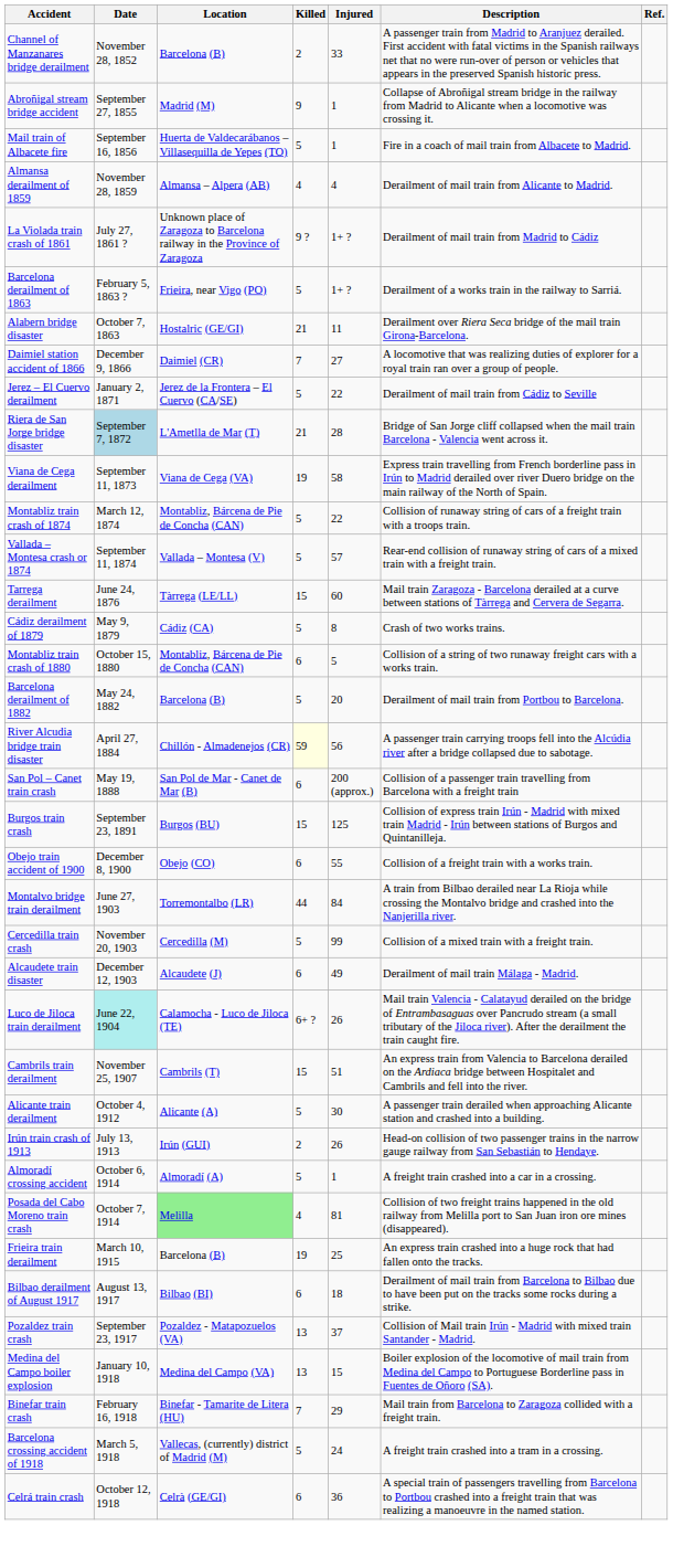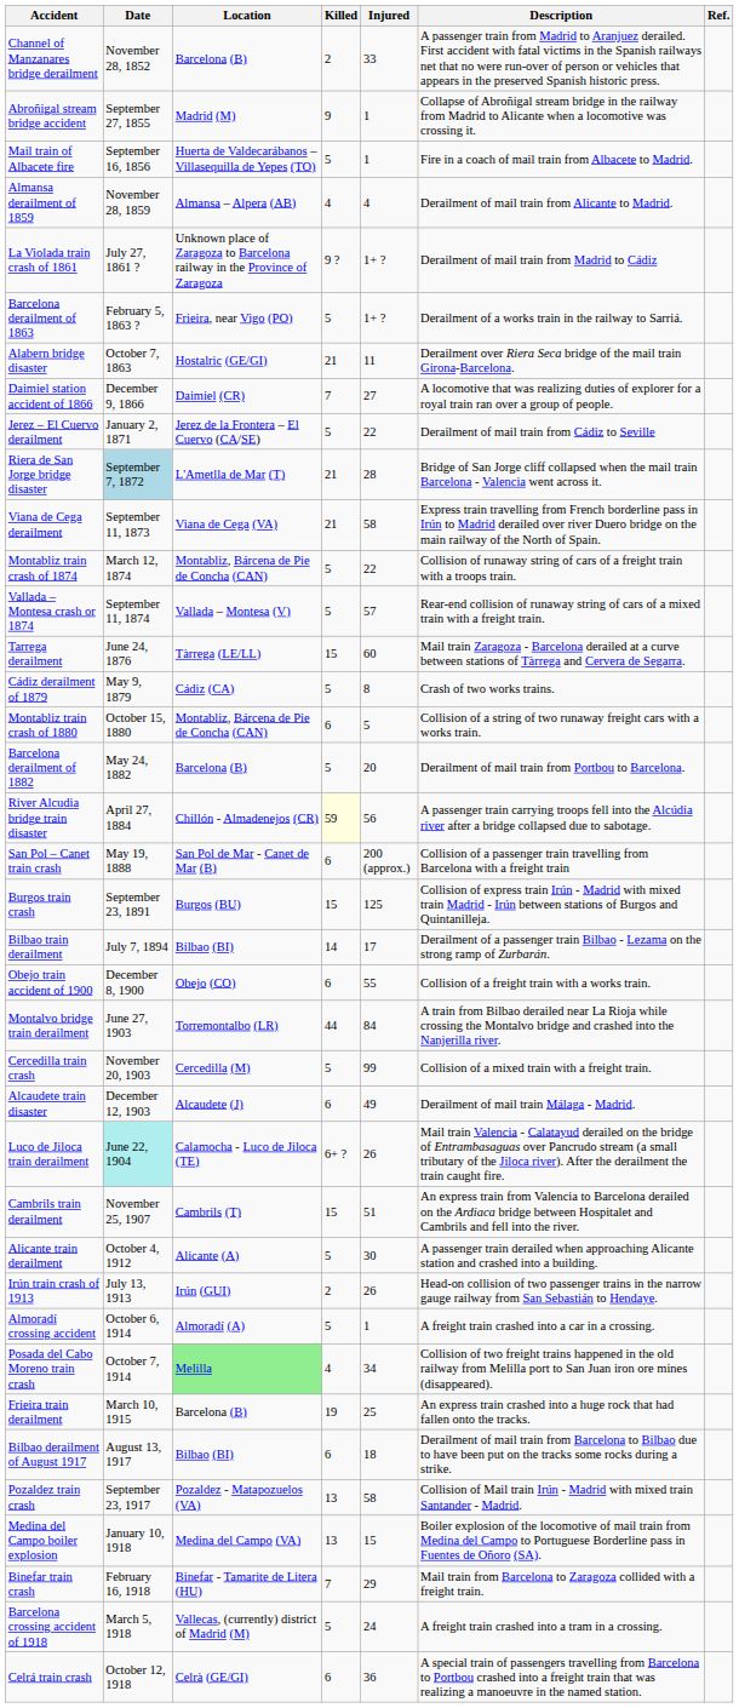 <table class="wikitable sortable" style="width:100%; font-size:96%;">
 <tr>
 <th>Accident</th>
 <th data-sort-type="date">Date</th>
 <th>Location</th>
 <th>Killed</th>
 <th>Injured</th>
 <th>Description</th>
 <th>Ref.</th>
 </tr>
 <tr>
 <td><a href='#'>Channel of Manzanares bridge derailment</a></td>
 <td>November 28, 1852</td>
 <td><a href='#'>Barcelona</a> <a href='#'>(B)</a></td>
 <td>2</td>
 <td>33</td>
 <td>A passenger train from <a href='#'>Madrid</a> to <a href='#'>Aranjuez</a> derailed. First accident with fatal victims in the Spanish railways net that no were run-over of person or vehicles that appears in the preserved Spanish historic press.</td>
 <td></td>
 </tr>
 <tr>
 <td><a href='#'>Abroñigal stream bridge accident</a></td>
 <td>September 27, 1855</td>
 <td><a href='#'>Madrid</a> <a href='#'>(M)</a></td>
 <td>9</td>
 <td>1</td>
 <td>Collapse of Abroñigal stream bridge in the railway from Madrid to Alicante when a locomotive was crossing it.</td>
 <td></td>
 </tr>
 <tr>
 <td><a href='#'>Mail train of Albacete fire</a></td>
 <td>September 16, 1856</td>
 <td><a href='#'>Huerta de Valdecarábanos</a> – <a href='#'>Villasequilla de Yepes</a> <a href='#'>(TO)</a></td>
 <td>5</td>
 <td>1</td>
 <td>Fire in a coach of mail train from <a href='#'>Albacete</a> to <a href='#'>Madrid</a>.</td>
 <td></td>
 </tr>
 <tr>
 <td><a href='#'>Almansa derailment of 1859</a></td>
 <td>November 28, 1859</td>
 <td><a href='#'>Almansa</a> – <a href='#'>Alpera</a> <a href='#'>(AB)</a></td>
 <td>4</td>
 <td>4</td>
 <td>Derailment of mail train from <a href='#'>Alicante</a> to <a href='#'>Madrid</a>.</td>
 <td></td>
 </tr>
 <tr>
 <td><a href='#'>La Violada train crash of 1861</a></td>
 <td>July 27, 1861 ?</td>
 <td>Unknown place of <a href='#'>Zaragoza</a> to <a href='#'>Barcelona</a> railway in the <a href='#'>Province of Zaragoza</a></td>
 <td>9 ?</td>
 <td>1+ ?</td>
 <td>Derailment of mail train from <a href='#'>Madrid</a> to <a href='#'>Cádiz</a></td>
 <td></td>
 </tr>
 <tr>
 <td><a href='#'>Barcelona derailment of 1863</a></td>
 <td>February 5, 1863 ?</td>
 <td><a href='#'>Frieira</a>, near <a href='#'>Vigo</a> <a href='#'>(PO)</a></td>
 <td>5</td>
 <td>1+ ?</td>
 <td>Derailment of a works train in the railway to Sarriá.</td>
 <td></td>
 </tr>
 <tr>
 <td><a href='#'>Alabern bridge disaster</a></td>
 <td>October 7, 1863</td>
 <td><a href='#'>Hostalric</a> <a href='#'>(GE/GI)</a></td>
 <td>21</td>
 <td>11</td>
 <td>Derailment over <em> Riera Seca </em> bridge of the mail train <a href='#'>Girona</a>-<a href='#'>Barcelona</a>.</td>
 <td></td>
 </tr>
 <tr>
 <td><a href='#'>Daimiel station accident of 1866</a></td>
 <td>December 9, 1866</td>
 <td><a href='#'>Daimiel</a> <a href='#'>(CR)</a></td>
 <td>7</td>
 <td>27</td>
 <td>A  locomotive that was realizing duties of explorer for a royal train ran over a group of people.</td>
 <td></td>
 </tr>
 <tr>
 <td><a href='#'>Jerez – El Cuervo derailment</a></td>
 <td>January 2, 1871</td>
 <td><a href='#'>Jerez de la Frontera</a> – <a href='#'>El Cuervo</a> (<a href='#'>CA</a>/<a href='#'>SE</a>)</td>
 <td>5</td>
 <td>22</td>
 <td>Derailment of mail train from <a href='#'>Cádiz</a> to <a href='#'>Seville</a></td>
 <td></td>
 </tr>
 <tr>
 <td><a href='#'>Riera de San Jorge bridge disaster</a></td>
 <td style="background: lightblue;">September 7, 1872</td>
 <td><a href='#'>L'Ametlla de Mar</a> <a href='#'>(T)</a></td>
 <td>21</td>
 <td>28</td>
 <td>Bridge of San Jorge cliff collapsed when the mail train <a href='#'>Barcelona</a> - <a href='#'>Valencia</a> went across it.</td>
 <td></td>
 </tr>
 <tr>
 <td><a href='#'>Viana de Cega derailment</a></td>
 <td>September 11, 1873</td>
 <td><a href='#'>Viana de Cega</a> <a href='#'>(VA)</a></td>
-<td>19</td>
+<td>21</td>
 <td>58</td>
 <td>Express train travelling from French borderline pass in <a href='#'>Irún</a> to <a href='#'>Madrid</a> derailed over river Duero bridge on the main railway of the North of Spain.</td>
 <td></td>
 </tr>
 <tr>
 <td><a href='#'>Montabliz train crash of 1874</a></td>
 <td>March 12, 1874</td>
 <td><a href='#'>Montabliz</a>, <a href='#'>Bárcena de Pie de Concha</a> <a href='#'>(CAN)</a></td>
 <td>5</td>
 <td>22</td>
 <td>Collision of runaway string of cars of a freight train with a troops train.</td>
 <td></td>
 </tr>
 <tr>
 <td><a href='#'>Vallada – Montesa crash or 1874</a></td>
 <td>September 11, 1874</td>
 <td><a href='#'>Vallada</a> – <a href='#'>Montesa</a> <a href='#'>(V)</a></td>
 <td>5</td>
 <td>57</td>
 <td>Rear-end collision of runaway string of cars of a mixed train with a freight train.</td>
 <td></td>
 </tr>
 <tr>
 <td><a href='#'>Tarrega derailment</a></td>
 <td>June 24, 1876</td>
 <td><a href='#'>Tàrrega</a> <a href='#'>(LE/LL)</a></td>
 <td>15</td>
 <td>60</td>
 <td>Mail train <a href='#'>Zaragoza</a> - <a href='#'>Barcelona</a> derailed at a curve between stations of <a href='#'>Tàrrega</a> and <a href='#'>Cervera de Segarra</a>.</td>
 <td></td>
 </tr>
 <tr>
 <td><a href='#'>Cádiz derailment of 1879</a></td>
 <td>May 9, 1879</td>
 <td><a href='#'>Cádiz</a> <a href='#'>(CA)</a></td>
 <td>5</td>
 <td>8</td>
 <td>Crash of two works trains.</td>
 <td></td>
 </tr>
 <tr>
 <td><a href='#'>Montabliz train crash of 1880</a></td>
 <td>October 15, 1880</td>
 <td><a href='#'>Montabliz</a>, <a href='#'>Bárcena de Pie de Concha</a> <a href='#'>(CAN)</a></td>
 <td>6</td>
 <td>5</td>
 <td>Collision of a string of two runaway freight cars with a works train.</td>
 <td></td>
 </tr>
 <tr>
 <td><a href='#'>Barcelona derailment of 1882</a></td>
 <td>May 24, 1882</td>
 <td><a href='#'>Barcelona</a> <a href='#'>(B)</a></td>
 <td>5</td>
 <td>20</td>
 <td>Derailment of mail train from <a href='#'>Portbou</a> to <a href='#'>Barcelona</a>.</td>
 <td></td>
 </tr>
 <tr>
 <td><a href='#'>River Alcudia bridge train disaster</a></td>
 <td>April 27, 1884</td>
 <td><a href='#'>Chillón</a> - <a href='#'>Almadenejos</a> <a href='#'>(CR)</a></td>
 <td style="background: lightyellow;">59</td>
 <td>56</td>
 <td>A passenger train carrying troops fell into the <a href='#'>Alcúdia river</a> after a bridge collapsed due to sabotage.</td>
 <td></td>
 </tr>
 <tr>
 <td><a href='#'>San Pol – Canet train crash</a></td>
 <td>May 19, 1888</td>
 <td><a href='#'>San Pol de Mar</a> - <a href='#'>Canet de Mar</a> <a href='#'>(B)</a></td>
 <td>6</td>
 <td>200 (approx.)</td>
 <td>Collision of a passenger train travelling from Barcelona with a freight train</td>
 <td></td>
 </tr>
 <tr>
 <td><a href='#'>Burgos train crash</a></td>
 <td>September 23, 1891</td>
 <td><a href='#'>Burgos</a> <a href='#'>(BU)</a></td>
 <td>15</td>
 <td>125</td>
 <td>Collision of express train <a href='#'>Irún</a> - <a href='#'>Madrid</a> with mixed train <a href='#'>Madrid</a> - <a href='#'>Irún</a> between stations of Burgos and Quintanilleja.</td>
+<td></td>
+</tr>
+<tr>
+<td><a href='#'>Bilbao train derailment</a></td>
+<td>July 7, 1894</td>
+<td><a href='#'>Bilbao</a> <a href='#'>(BI)</a></td>
+<td>14</td>
+<td>17</td>
+<td>Derailment of a passenger train <a href='#'>Bilbao</a> - <a href='#'>Lezama</a> on the strong ramp of <em>Zurbarán</em>.</td>
 <td></td>
 </tr>
 <tr>
 <td><a href='#'>Obejo train accident of 1900</a></td>
 <td>December 8, 1900</td>
 <td><a href='#'>Obejo</a> <a href='#'>(CO)</a></td>
 <td>6</td>
 <td>55</td>
 <td>Collision of a freight train with a works train.</td>
 <td></td>
 </tr>
 <tr>
 <td><a href='#'>Montalvo bridge train derailment</a></td>
 <td>June 27, 1903</td>
 <td><a href='#'>Torremontalbo</a> <a href='#'>(LR)</a></td>
 <td>44</td>
 <td>84</td>
 <td>A train from Bilbao derailed near La Rioja while crossing the Montalvo bridge and crashed into the <a href='#'>Nanjerilla river</a>.</td>
 <td></td>
 </tr>
 <tr>
 <td><a href='#'>Cercedilla train crash</a></td>
 <td>November 20, 1903</td>
 <td><a href='#'>Cercedilla</a> <a href='#'>(M)</a></td>
 <td>5</td>
 <td>99</td>
 <td>Collision of a mixed train with a freight train.</td>
 <td></td>
 </tr>
 <tr>
 <td><a href='#'>Alcaudete train disaster</a></td>
 <td>December 12, 1903</td>
 <td><a href='#'>Alcaudete</a> <a href='#'>(J)</a></td>
 <td>6</td>
 <td>49</td>
 <td>Derailment of mail train <a href='#'>Málaga</a> - <a href='#'>Madrid</a>.</td>
 <td></td>
 </tr>
 <tr>
 <td><a href='#'>Luco de Jiloca train derailment</a></td>
 <td style="background: paleturquoise;">June 22, 1904</td>
 <td><a href='#'>Calamocha</a> - <a href='#'>Luco de Jiloca</a> <a href='#'>(TE)</a></td>
 <td>6+ ?</td>
 <td>26</td>
 <td>Mail train <a href='#'>Valencia</a> - <a href='#'>Calatayud</a> derailed on the bridge of <em>Entrambasaguas</em> over Pancrudo stream (a small tributary of the <a href='#'>Jiloca river</a>). After the derailment the train caught fire.</td>
 <td></td>
 </tr>
 <tr>
 <td><a href='#'>Cambrils train derailment</a></td>
 <td>November 25, 1907</td>
 <td><a href='#'>Cambrils</a> <a href='#'>(T)</a></td>
 <td>15</td>
 <td>51</td>
 <td>An express train from Valencia to Barcelona derailed on the <em>Ardiaca</em> bridge between Hospitalet and Cambrils and fell into the river.</td>
 <td></td>
 </tr>
 <tr>
 <td><a href='#'>Alicante train derailment</a></td>
 <td>October 4, 1912</td>
 <td><a href='#'>Alicante</a> <a href='#'>(A)</a></td>
 <td>5</td>
 <td>30</td>
 <td>A passenger train derailed when approaching Alicante station and crashed into a building.</td>
 <td></td>
 </tr>
 <tr>
 <td><a href='#'>Irún train crash of 1913</a></td>
 <td>July 13, 1913</td>
 <td><a href='#'>Irún</a> <a href='#'>(GUI)</a></td>
 <td>2</td>
 <td>26</td>
 <td>Head-on collision of two passenger trains in the narrow gauge railway from <a href='#'>San Sebastián</a> to <a href='#'>Hendaye</a>.</td>
 <td></td>
 </tr>
 <tr>
 <td><a href='#'>Almoradí crossing accident</a></td>
 <td>October 6, 1914</td>
 <td><a href='#'>Almoradí</a> <a href='#'>(A)</a></td>
 <td>5</td>
 <td>1</td>
 <td>A freight train crashed into a car in a crossing.</td>
 <td></td>
 </tr>
 <tr>
 <td><a href='#'>Posada del Cabo Moreno train crash</a></td>
 <td>October 7, 1914</td>
 <td style="background: lightgreen;"><a href='#'>Melilla</a></td>
 <td>4</td>
-<td>81</td>
+<td>34</td>
 <td>Collision of two freight trains happened in the old railway from Melilla port to San Juan iron ore mines (disappeared).</td>
 <td></td>
 </tr>
 <tr>
 <td><a href='#'>Frieira train derailment</a></td>
 <td>March 10, 1915</td>
 <td>Barcelona <a href='#'>(B)</a></td>
 <td>19</td>
 <td>25</td>
 <td>An express train crashed into a huge rock that had fallen onto the tracks.</td>
 <td></td>
 </tr>
 <tr>
 <td><a href='#'>Bilbao derailment of August 1917</a></td>
 <td>August 13, 1917</td>
 <td><a href='#'>Bilbao</a> <a href='#'>(BI)</a></td>
 <td>6</td>
 <td>18</td>
 <td>Derailment of mail train from <a href='#'>Barcelona</a> to <a href='#'>Bilbao</a> due to have been put on the tracks some rocks during a strike.</td>
 <td></td>
 </tr>
 <tr>
 <td><a href='#'>Pozaldez train crash</a></td>
 <td>September 23, 1917</td>
 <td><a href='#'>Pozaldez</a> - <a href='#'>Matapozuelos</a> <a href='#'>(VA)</a></td>
 <td>13</td>
-<td>37</td>
+<td>58</td>
 <td>Collision of Mail train <a href='#'>Irún</a> - <a href='#'>Madrid</a> with mixed train <a href='#'>Santander</a> - <a href='#'>Madrid</a>.</td>
 <td></td>
 </tr>
 <tr>
 <td><a href='#'>Medina del Campo boiler explosion</a></td>
 <td>January 10, 1918</td>
 <td><a href='#'>Medina del Campo</a> <a href='#'>(VA)</a></td>
 <td>13</td>
 <td>15</td>
 <td>Boiler explosion of the locomotive of mail train from <a href='#'>Medina del Campo</a> to Portuguese Borderline pass in <a href='#'>Fuentes de Oñoro</a> <a href='#'>(SA)</a>.</td>
 <td></td>
 </tr>
 <tr>
 <td><a href='#'>Binefar train crash</a></td>
 <td>February 16, 1918</td>
 <td><a href='#'>Binefar</a> - <a href='#'>Tamarite de Litera</a> <a href='#'>(HU)</a></td>
 <td>7</td>
 <td>29</td>
 <td>Mail train from <a href='#'>Barcelona</a> to <a href='#'>Zaragoza</a> collided with a freight train.</td>
 <td></td>
 </tr>
 <tr>
 <td><a href='#'>Barcelona crossing accident of 1918</a></td>
 <td>March 5, 1918</td>
 <td><a href='#'>Vallecas</a>, (currently) district of <a href='#'>Madrid</a> <a href='#'>(M)</a></td>
 <td>5</td>
 <td>24</td>
 <td>A freight train crashed into a tram in a crossing.</td>
 <td></td>
 </tr>
 <tr>
 <td><a href='#'>Celrá train crash</a></td>
 <td>October 12, 1918</td>
 <td><a href='#'>Celrà</a> <a href='#'>(GE/GI)</a></td>
 <td>6</td>
 <td>36</td>
 <td>A special train of passengers travelling from <a href='#'>Barcelona</a> to <a href='#'>Portbou</a> crashed into a freight train that was realizing a manoeuvre in the named station.</td>
 <td></td>
 </tr>
 </table>
